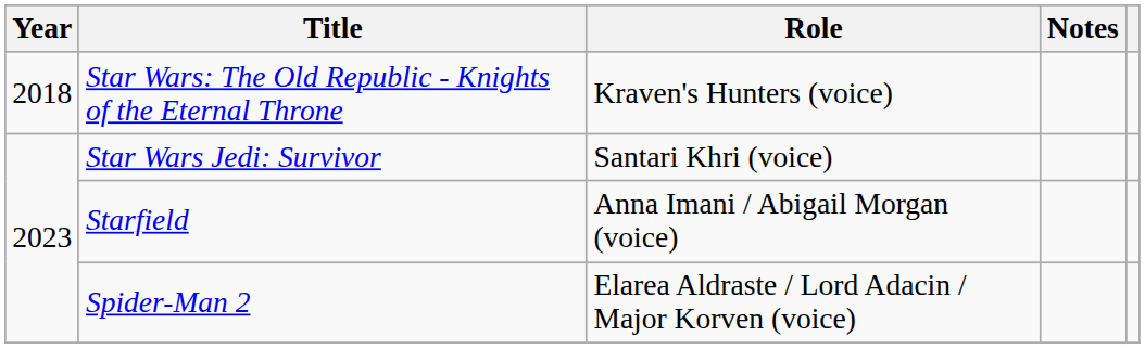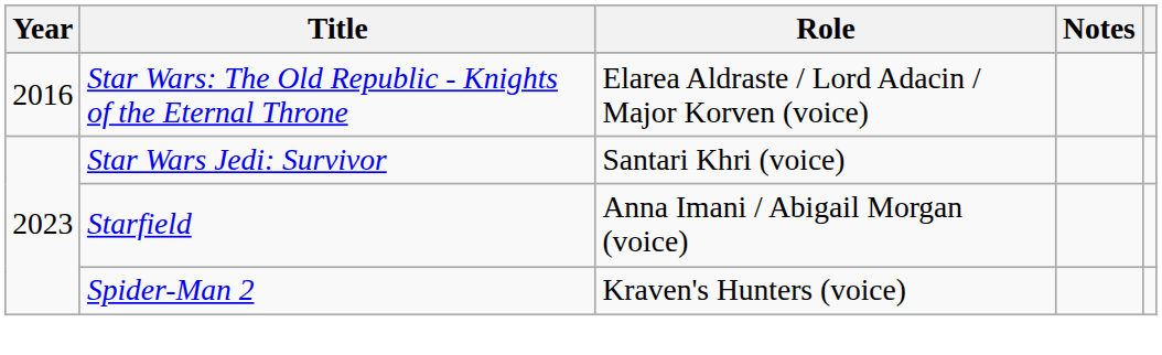 <table class="wikitable sortable">
 <tr>
 <th>Year</th>
 <th>Title</th>
 <th>Role</th>
 <th class="unsortable">Notes</th>
 <th class="unsortable"></th>
 </tr>
 <tr>
-<td>2018</td>
+<td>2016</td>
 <td><em><a href='#'>Star Wars: The Old Republic - Knights of the Eternal Throne</a></em></td>
-<td>Kraven's Hunters (voice)</td>
+<td>Elarea Aldraste / Lord Adacin / Major Korven (voice)</td>
 <td></td>
 </tr>
 <tr>
 <td rowspan="3">2023</td>
 <td><em><a href='#'>Star Wars Jedi: Survivor</a></em></td>
 <td>Santari Khri (voice)</td>
 <td></td>
 <td></td>
 </tr>
 <tr>
 <td><em><a href='#'>Starfield</a></em></td>
 <td>Anna Imani / Abigail Morgan (voice)</td>
 <td></td>
 <td></td>
 </tr>
 <tr>
 <td><em><a href='#'>Spider-Man 2</a></em></td>
-<td>Elarea Aldraste / Lord Adacin / Major Korven (voice)</td>
+<td>Kraven's Hunters (voice)</td>
 <td></td>
 <td></td>
 </tr>
 </table>
